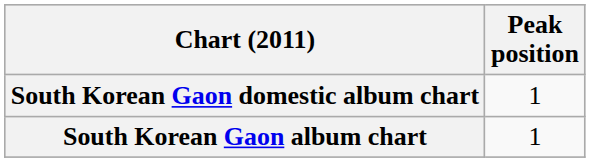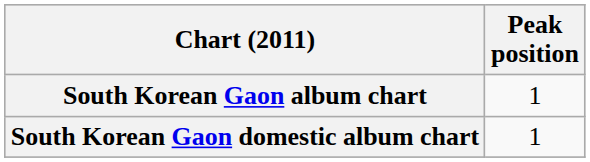 <table class="wikitable plainrowheaders sortable" style="text-align:center;" border="1">
 <tr>
 <th scope="col">Chart (2011)</th>
 <th scope="col">Peak<br>position</th>
 </tr>
 <tr>
+<th scope="row">South Korean <a href='#'>Gaon</a> album chart</th>
+<td>1</td>
+</tr>
+<tr>
 <th scope="row">South Korean <a href='#'>Gaon</a> domestic album chart</th>
 <td>1</td>
 </tr>
-<tr>
-<th scope="row">South Korean <a href='#'>Gaon</a> album chart</th>
-<td>1</td>
-</tr>
 </table>
